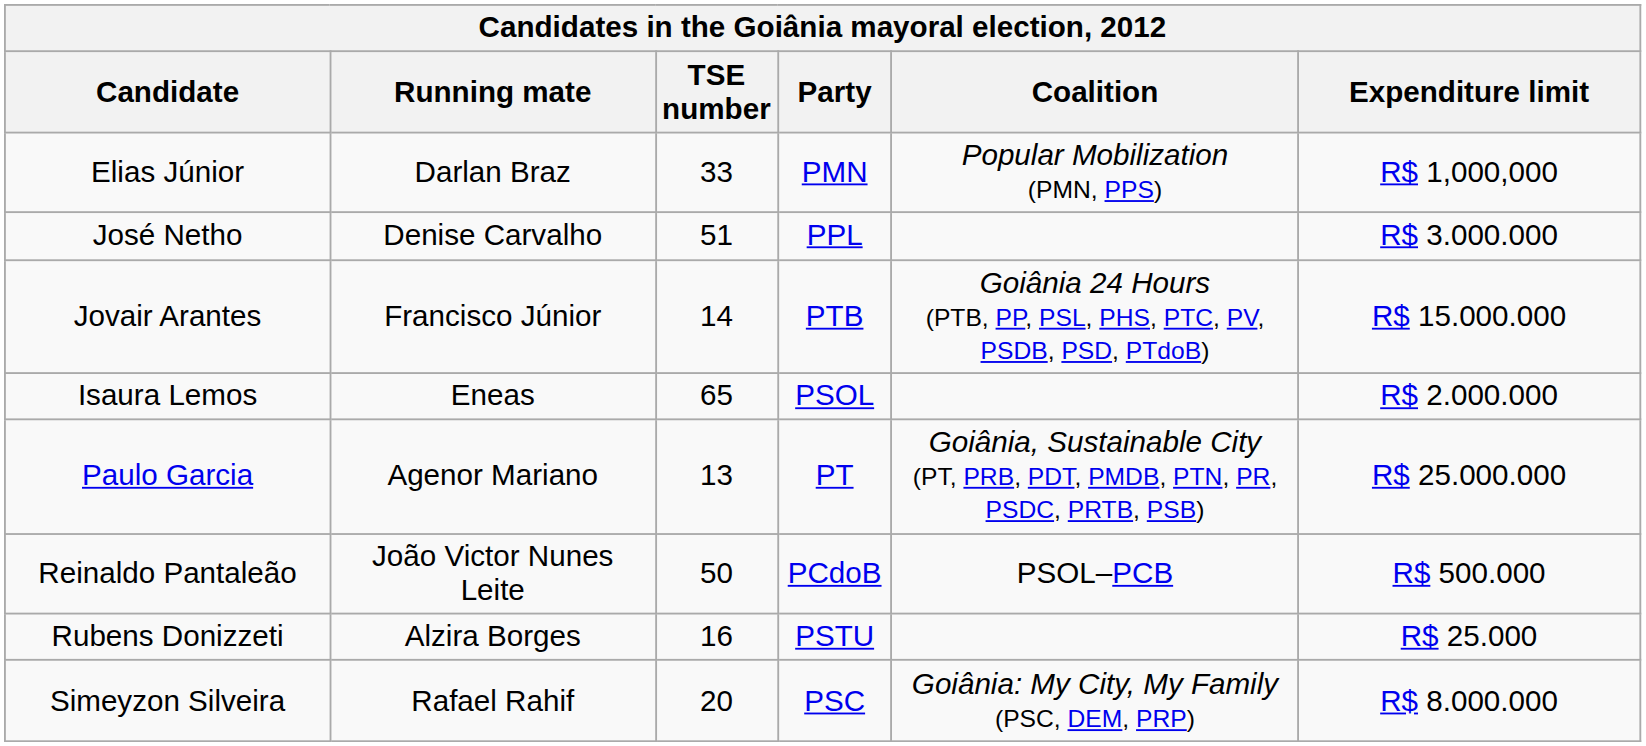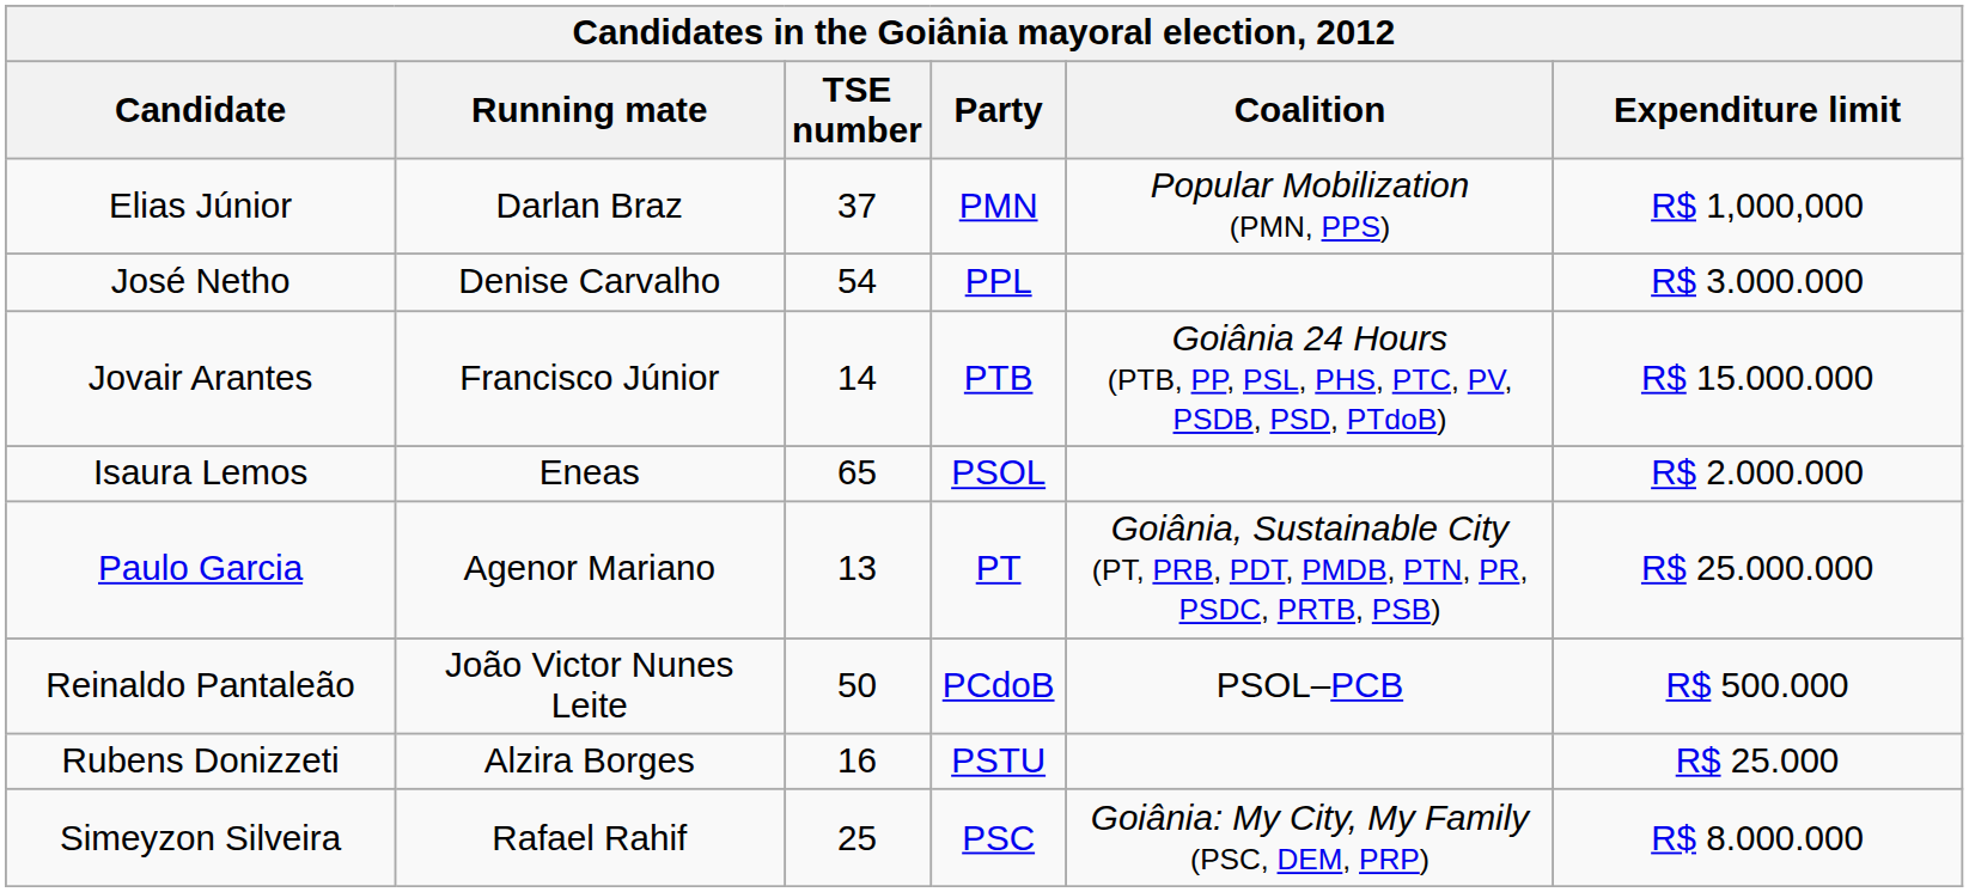 <table class="wikitable" style="text-align:center; width:70%;">
 <tr>
 <th colspan=7>Candidates in the Goiânia mayoral election, 2012</th>
 </tr>
 <tr>
 <th width="20%">Candidate</th>
 <th width="20%">Running mate</th>
 <th width="7%">TSE number</th>
 <th width="7%">Party</th>
 <th width="25%">Coalition</th>
 <th width="25%">Expenditure limit</th>
 </tr>
 <tr>
 <td>Elias Júnior</td>
 <td>Darlan Braz</td>
-<td>33</td>
+<td>37</td>
 <td><a href='#'>PMN</a></td>
 <td><em>Popular Mobilization</em><br><small>(PMN, <a href='#'>PPS</a>)</small></td>
 <td><a href='#'>R$</a> 1,000,000</td>
 </tr>
 <tr>
 <td>José Netho</td>
 <td>Denise Carvalho</td>
-<td>51</td>
+<td>54</td>
 <td><a href='#'>PPL</a></td>
 <td></td>
 <td><a href='#'>R$</a> 3.000.000</td>
 </tr>
 <tr>
 <td>Jovair Arantes</td>
 <td>Francisco Júnior</td>
 <td>14</td>
 <td><a href='#'>PTB</a></td>
 <td><em>Goiânia 24 Hours</em><br><small>(PTB, <a href='#'>PP</a>, <a href='#'>PSL</a>, <a href='#'>PHS</a>, <a href='#'>PTC</a>, <a href='#'>PV</a>, <a href='#'>PSDB</a>, <a href='#'>PSD</a>, <a href='#'>PTdoB</a>)</small></td>
 <td><a href='#'>R$</a> 15.000.000</td>
 </tr>
 <tr>
 <td>Isaura Lemos</td>
 <td>Eneas</td>
 <td>65</td>
 <td><a href='#'>PSOL</a></td>
 <td></td>
 <td><a href='#'>R$</a> 2.000.000</td>
 </tr>
 <tr>
 <td><a href='#'>Paulo Garcia</a></td>
 <td>Agenor Mariano</td>
 <td>13</td>
 <td><a href='#'>PT</a></td>
 <td><em>Goiânia, Sustainable City</em><br><small>(PT, <a href='#'>PRB</a>, <a href='#'>PDT</a>, <a href='#'>PMDB</a>, <a href='#'>PTN</a>, <a href='#'>PR</a>, <a href='#'>PSDC</a>, <a href='#'>PRTB</a>, <a href='#'>PSB</a>)</small></td>
 <td><a href='#'>R$</a> 25.000.000</td>
 </tr>
 <tr>
 <td>Reinaldo Pantaleão</td>
 <td>João Victor Nunes Leite</td>
 <td>50</td>
 <td><a href='#'>PCdoB</a></td>
 <td>PSOL–<a href='#'>PCB</a></td>
 <td><a href='#'>R$</a> 500.000</td>
 </tr>
 <tr>
 <td>Rubens Donizzeti</td>
 <td>Alzira Borges</td>
 <td>16</td>
 <td><a href='#'>PSTU</a></td>
 <td></td>
 <td><a href='#'>R$</a> 25.000</td>
 </tr>
 <tr>
 <td>Simeyzon Silveira</td>
 <td>Rafael Rahif</td>
-<td>20</td>
+<td>25</td>
 <td><a href='#'>PSC</a></td>
 <td><em>Goiânia: My City, My Family</em><br><small>(PSC, <a href='#'>DEM</a>, <a href='#'>PRP</a>)</small></td>
 <td><a href='#'>R$</a> 8.000.000</td>
 </tr>
 </table>
